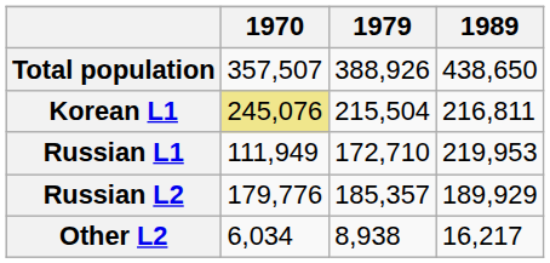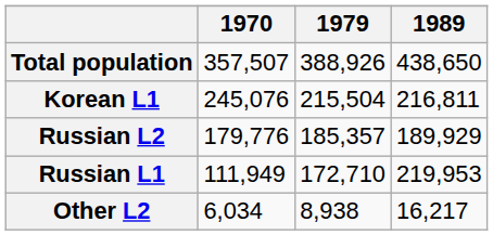 <table class="wikitable" style="float:right;">
 <tr>
 </tr>
 <tr>
 <th></th>
 <th>1970</th>
 <th>1979</th>
 <th>1989</th>
 </tr>
 <tr>
 <th>Total population</th>
 <td>357,507</td>
 <td>388,926</td>
 <td>438,650</td>
 </tr>
 <tr>
 <th>Korean <a href='#'>L1</a></th>
-<td style="background: khaki;">245,076</td>
+<td>245,076</td>
 <td>215,504</td>
 <td>216,811</td>
+</tr>
+<tr>
+<th>Russian <a href='#'>L2</a></th>
+<td>179,776</td>
+<td>185,357</td>
+<td>189,929</td>
 </tr>
 <tr>
 <th>Russian <a href='#'>L1</a></th>
 <td>111,949</td>
 <td>172,710</td>
 <td>219,953</td>
 </tr>
 <tr>
-<th>Russian <a href='#'>L2</a></th>
-<td>179,776</td>
-<td>185,357</td>
-<td>189,929</td>
-</tr>
-<tr>
 <th>Other <a href='#'>L2</a></th>
 <td>6,034</td>
 <td>8,938</td>
 <td>16,217</td>
 </tr>
 </table>
